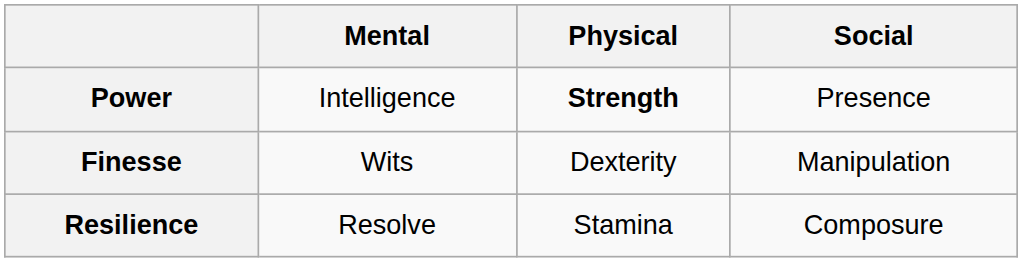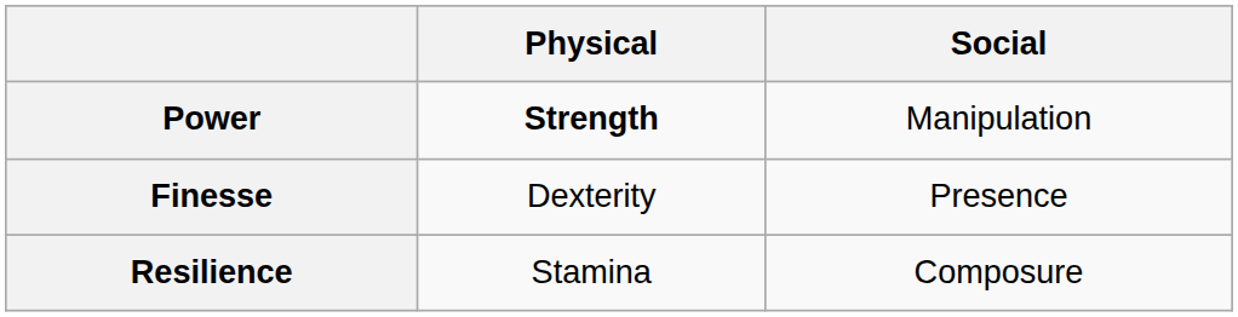 <table class="wikitable" style="text-align: center; width: 600px; height: 150px;">
 <tr>
 <th scope="col"></th>
-<th scope="col">Mental</th>
 <th scope="col">Physical</th>
 <th scope="col">Social</th>
 </tr>
 <tr>
 <th scope="row">Power</th>
-<td>Intelligence</td>
 <td><strong>Strength</strong></td>
+<td>Manipulation</td>
+</tr>
+<tr>
+<th scope="row">Finesse</th>
+<td>Dexterity</td>
 <td>Presence</td>
 </tr>
 <tr>
-<th scope="row">Finesse</th>
-<td>Wits</td>
-<td>Dexterity</td>
-<td>Manipulation</td>
-</tr>
-<tr>
 <th scope="row">Resilience</th>
-<td>Resolve</td>
 <td>Stamina</td>
 <td>Composure</td>
 </tr>
 </table>
